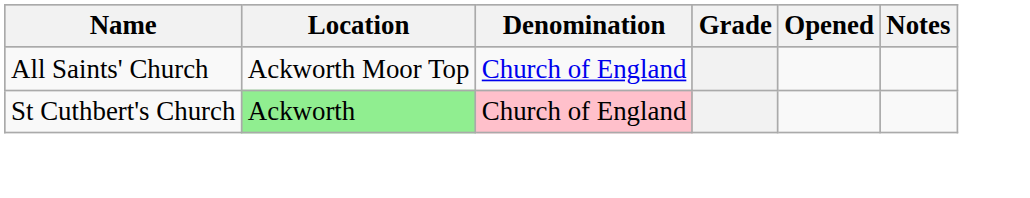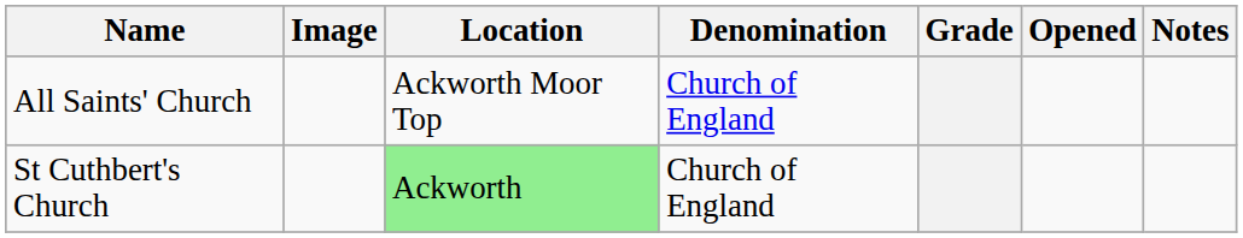 <table class="wikitable sortable">
 <tr>
 <th>Name</th>
+<th class="unsortable">Image</th>
 <th>Location</th>
 <th>Denomination</th>
 <th>Grade</th>
 <th>Opened</th>
 <th class="unsortable">Notes</th>
 </tr>
 <tr>
 <td>All Saints' Church</td>
+<td></td>
 <td>Ackworth Moor Top</td>
 <td><a href='#'>Church of England</a></td>
 <th></th>
 <td></td>
 <td></td>
 </tr>
 <tr>
 <td>St Cuthbert's Church</td>
+<td></td>
 <td style="background: lightgreen;">Ackworth</td>
-<td style="background: pink;">Church of England</td>
+<td>Church of England</td>
 <th></th>
 <td></td>
 <td></td>
 </tr>
 </table>
